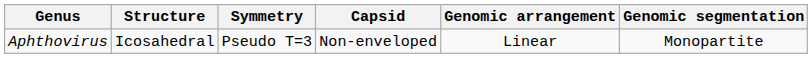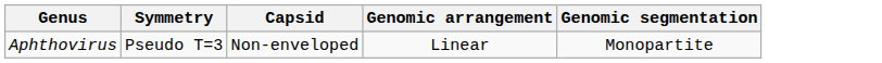 <table class="wikitable sortable" style="text-align:center">
 <tr>
 <th>Genus</th>
-<th>Structure</th>
 <th>Symmetry</th>
 <th>Capsid</th>
 <th>Genomic arrangement</th>
 <th>Genomic segmentation</th>
 </tr>
 <tr>
 <td><em>Aphthovirus</em></td>
-<td>Icosahedral</td>
 <td>Pseudo T=3</td>
 <td>Non-enveloped</td>
 <td>Linear</td>
 <td>Monopartite</td>
 </tr>
 </table>
